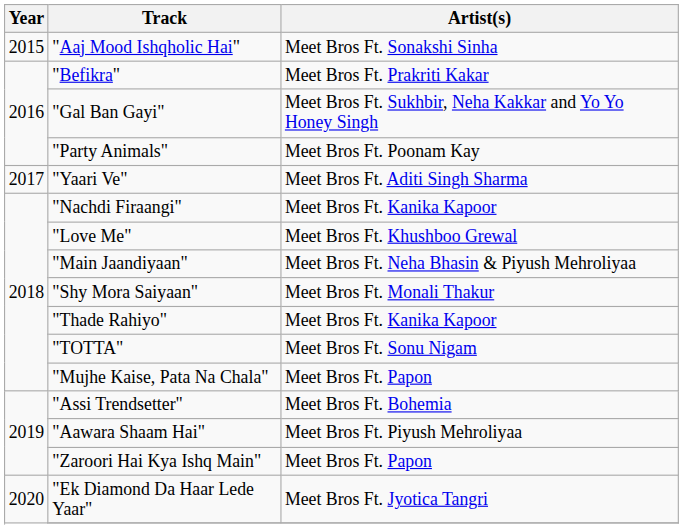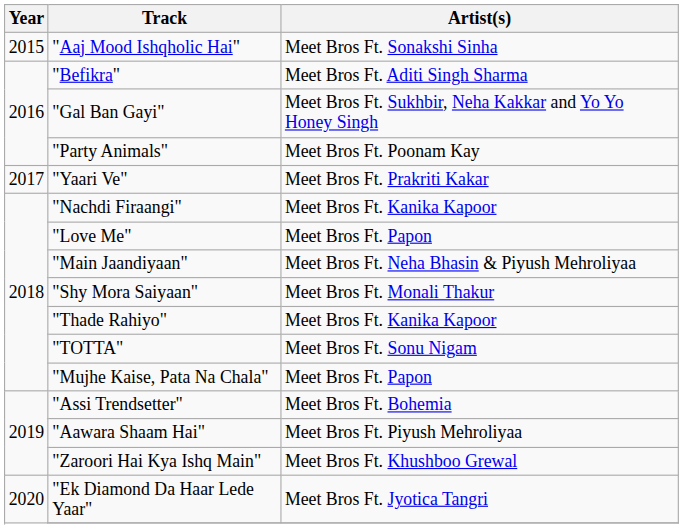 <table class="wikitable sortable">
 <tr>
 <th>Year</th>
 <th>Track</th>
 <th>Artist(s)</th>
 </tr>
 <tr>
 <td>2015</td>
 <td>"<a href='#'>Aaj Mood Ishqholic Hai</a>"</td>
 <td>Meet Bros Ft. <a href='#'>Sonakshi Sinha</a></td>
 </tr>
 <tr>
 <td rowspan="3">2016</td>
 <td>"<a href='#'>Befikra</a>"</td>
-<td>Meet Bros Ft. <a href='#'>Prakriti Kakar</a></td>
+<td>Meet Bros Ft. <a href='#'>Aditi Singh Sharma</a></td>
 </tr>
 <tr>
 <td>"Gal Ban Gayi"</td>
 <td>Meet Bros Ft. <a href='#'>Sukhbir</a>, <a href='#'>Neha Kakkar</a> and <a href='#'>Yo Yo Honey Singh</a></td>
 </tr>
 <tr>
 <td>"Party Animals"</td>
 <td>Meet Bros Ft. Poonam Kay</td>
 </tr>
 <tr>
 <td>2017</td>
 <td>"Yaari Ve"</td>
-<td>Meet Bros Ft. <a href='#'>Aditi Singh Sharma</a></td>
+<td>Meet Bros Ft. <a href='#'>Prakriti Kakar</a></td>
 </tr>
 <tr>
 <td rowspan="7">2018</td>
 <td>"Nachdi Firaangi"</td>
 <td>Meet Bros Ft. <a href='#'>Kanika Kapoor</a></td>
 </tr>
 <tr>
 <td>"Love Me"</td>
-<td>Meet Bros Ft. <a href='#'>Khushboo Grewal</a></td>
+<td>Meet Bros Ft. <a href='#'>Papon</a></td>
 </tr>
 <tr>
 <td>"Main Jaandiyaan"</td>
 <td>Meet Bros Ft. <a href='#'>Neha Bhasin</a> & Piyush Mehroliyaa</td>
 </tr>
 <tr>
 <td>"Shy Mora Saiyaan"</td>
 <td>Meet Bros Ft. <a href='#'>Monali Thakur</a></td>
 </tr>
 <tr>
 <td>"Thade Rahiyo"</td>
 <td>Meet Bros Ft. <a href='#'>Kanika Kapoor</a></td>
 </tr>
 <tr>
 <td>"TOTTA"</td>
 <td>Meet Bros Ft. <a href='#'>Sonu Nigam</a></td>
 </tr>
 <tr>
 <td>"Mujhe Kaise, Pata Na Chala"</td>
 <td>Meet Bros Ft. <a href='#'>Papon</a></td>
 </tr>
 <tr>
 <td rowspan="3">2019</td>
 <td>"Assi Trendsetter"</td>
 <td>Meet Bros Ft. <a href='#'>Bohemia</a></td>
 </tr>
 <tr>
 <td>"Aawara Shaam Hai"</td>
 <td>Meet Bros Ft. Piyush Mehroliyaa</td>
 </tr>
 <tr>
 <td>"Zaroori Hai Kya Ishq Main"</td>
-<td>Meet Bros Ft. <a href='#'>Papon</a></td>
+<td>Meet Bros Ft. <a href='#'>Khushboo Grewal</a></td>
 </tr>
 <tr>
 <td rowspan="2">2020</td>
 <td>"Ek Diamond Da Haar Lede Yaar"</td>
 <td>Meet Bros Ft. <a href='#'>Jyotica Tangri</a></td>
 </tr>
 <tr>
 </tr>
 </table>
